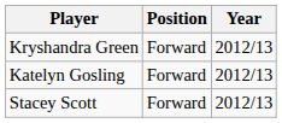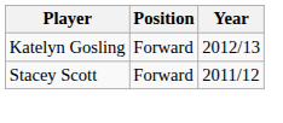 <table class="wikitable sortable">
 <tr>
 <th>Player</th>
 <th>Position</th>
 <th>Year</th>
-</tr>
-<tr>
-<td>Kryshandra Green</td>
-<td>Forward</td>
-<td>2012/13</td>
 </tr>
 <tr>
 <td>Katelyn Gosling</td>
 <td>Forward</td>
 <td>2012/13</td>
 </tr>
 <tr>
 <td>Stacey Scott</td>
 <td>Forward</td>
-<td>2012/13</td>
+<td>2011/12</td>
 </tr>
 </table>
